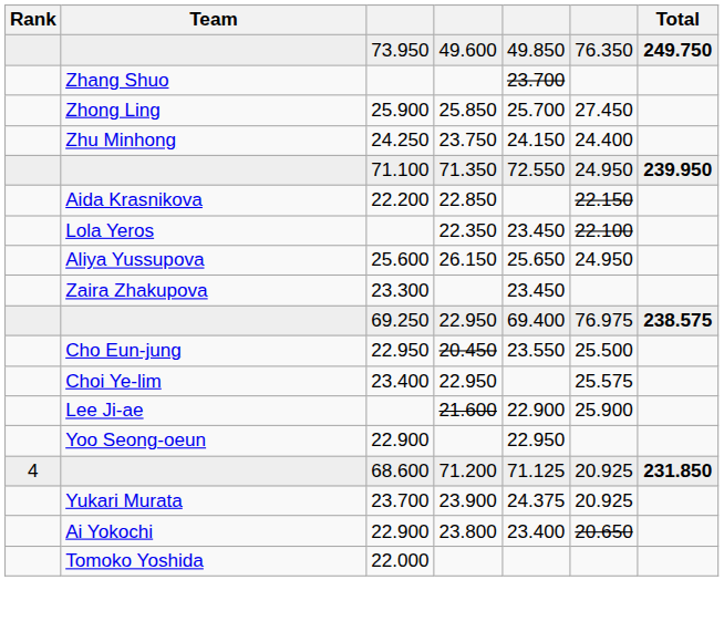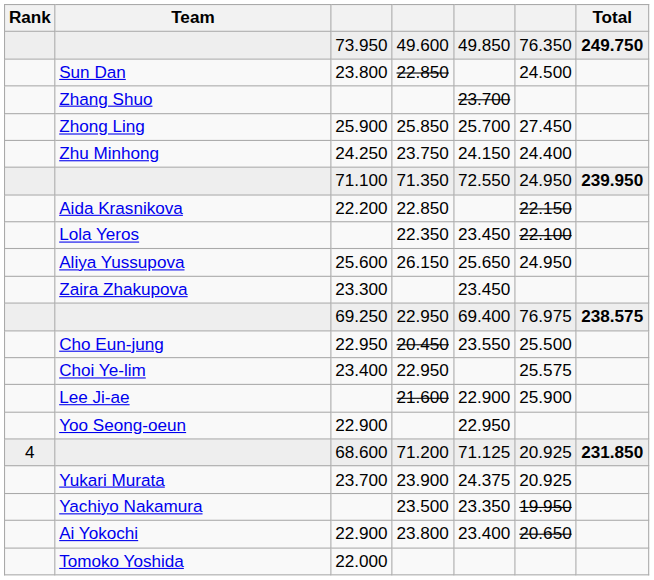 <table class=wikitable style="text-align:center">
 <tr>
 <th width=40>Rank</th>
 <th width=250>Team</th>
 <th width=50></th>
 <th width=50></th>
 <th width=50></th>
 <th width=50></th>
 <th width=60>Total</th>
 </tr>
 <tr bgcolor=eeeeee>
 <td></td>
 <td align=left></td>
 <td>73.950</td>
 <td>49.600</td>
 <td>49.850</td>
 <td>76.350</td>
 <td><strong>249.750</strong></td>
+</tr>
+<tr>
+<td></td>
+<td align=left><a href='#'>Sun Dan</a></td>
+<td>23.800</td>
+<td><s>22.850</s></td>
+<td></td>
+<td>24.500</td>
+<td></td>
 </tr>
 <tr>
 <td></td>
 <td align=left><a href='#'>Zhang Shuo</a></td>
 <td></td>
 <td></td>
 <td><s>23.700</s></td>
 <td></td>
 <td></td>
 </tr>
 <tr>
 <td></td>
 <td align=left><a href='#'>Zhong Ling</a></td>
 <td>25.900</td>
 <td>25.850</td>
 <td>25.700</td>
 <td>27.450</td>
 <td></td>
 </tr>
 <tr>
 <td></td>
 <td align=left><a href='#'>Zhu Minhong</a></td>
 <td>24.250</td>
 <td>23.750</td>
 <td>24.150</td>
 <td>24.400</td>
 <td></td>
 </tr>
 <tr bgcolor=eeeeee>
 <td></td>
 <td align=left></td>
 <td>71.100</td>
 <td>71.350</td>
 <td>72.550</td>
 <td>24.950</td>
 <td><strong>239.950</strong></td>
 </tr>
 <tr>
 <td></td>
 <td align=left><a href='#'>Aida Krasnikova</a></td>
 <td>22.200</td>
 <td>22.850</td>
 <td></td>
 <td><s>22.150</s></td>
 <td></td>
 </tr>
 <tr>
 <td></td>
 <td align=left><a href='#'>Lola Yeros</a></td>
 <td></td>
 <td>22.350</td>
 <td>23.450</td>
 <td><s>22.100</s></td>
 <td></td>
 </tr>
 <tr>
 <td></td>
 <td align=left><a href='#'>Aliya Yussupova</a></td>
 <td>25.600</td>
 <td>26.150</td>
 <td>25.650</td>
 <td>24.950</td>
 <td></td>
 </tr>
 <tr '>
 <td></td>
 <td align=left><a href='#'>Zaira Zhakupova</a></td>
 <td>23.300</td>
 <td></td>
 <td>23.450</td>
 <td></td>
 <td></td>
 </tr>
 <tr bgcolor=eeeeee>
 <td></td>
 <td align=left></td>
 <td>69.250</td>
 <td>22.950</td>
 <td>69.400</td>
 <td>76.975</td>
 <td><strong>238.575</strong></td>
 </tr>
 <tr>
 <td></td>
 <td align=left><a href='#'>Cho Eun-jung</a></td>
 <td>22.950</td>
 <td><s>20.450</s></td>
 <td>23.550</td>
 <td>25.500</td>
 <td></td>
 </tr>
 <tr>
 <td></td>
 <td align=left><a href='#'>Choi Ye-lim</a></td>
 <td>23.400</td>
 <td>22.950</td>
 <td></td>
 <td>25.575</td>
 <td></td>
 </tr>
 <tr>
 <td></td>
 <td align=left><a href='#'>Lee Ji-ae</a></td>
 <td></td>
 <td><s>21.600</s></td>
 <td>22.900</td>
 <td>25.900</td>
 <td></td>
 </tr>
 <tr>
 <td></td>
 <td align=left><a href='#'>Yoo Seong-oeun</a></td>
 <td>22.900</td>
 <td></td>
 <td>22.950</td>
 <td></td>
 <td></td>
 </tr>
 <tr bgcolor=eeeeee>
 <td align="center">4</td>
 <td align=left></td>
 <td>68.600</td>
 <td>71.200</td>
 <td>71.125</td>
 <td>20.925</td>
 <td><strong>231.850</strong></td>
 </tr>
 <tr>
 <td></td>
 <td align=left><a href='#'>Yukari Murata</a></td>
 <td>23.700</td>
 <td>23.900</td>
 <td>24.375</td>
 <td>20.925</td>
 <td></td>
 </tr>
 <tr>
 <td></td>
+<td align=left><a href='#'>Yachiyo Nakamura</a></td>
+<td></td>
+<td>23.500</td>
+<td>23.350</td>
+<td><s>19.950</s></td>
+<td></td>
+</tr>
+<tr>
+<td></td>
 <td align=left><a href='#'>Ai Yokochi</a></td>
 <td>22.900</td>
 <td>23.800</td>
 <td>23.400</td>
 <td><s>20.650</s></td>
 <td></td>
 </tr>
 <tr>
 <td></td>
 <td align=left><a href='#'>Tomoko Yoshida</a></td>
 <td>22.000</td>
 <td></td>
 <td></td>
 <td></td>
 <td></td>
 </tr>
 </table>
